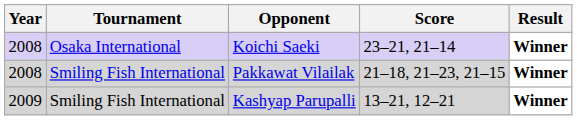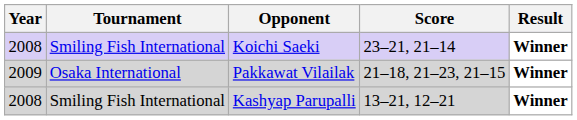 <table class="sortable wikitable" style="font-size: 90%;">
 <tr>
 <th>Year</th>
 <th>Tournament</th>
 <th>Opponent</th>
 <th>Score</th>
 <th>Result</th>
 </tr>
 <tr style="background:#D8CEF6">
 <td align="center">2008</td>
-<td align="left"><a href='#'>Osaka International</a></td>
+<td align="left"><a href='#'>Smiling Fish International</a></td>
 <td align="left"> <a href='#'>Koichi Saeki</a></td>
 <td align="left">23–21, 21–14</td>
 <td style="text-align:left; background:white"> <strong>Winner</strong></td>
 </tr>
 <tr style="background:#D5D5D5">
-<td align="center">2008</td>
-<td align="left"><a href='#'>Smiling Fish International</a></td>
+<td align="center">2009</td>
+<td align="left"><a href='#'>Osaka International</a></td>
 <td align="left"> <a href='#'>Pakkawat Vilailak</a></td>
 <td align="left">21–18, 21–23, 21–15</td>
 <td style="text-align:left; background:white"> <strong>Winner</strong></td>
 </tr>
 <tr style="background:#D5D5D5">
-<td align="center">2009</td>
+<td align="center">2008</td>
 <td align="left">Smiling Fish International</td>
 <td align="left"> <a href='#'>Kashyap Parupalli</a></td>
 <td align="left">13–21, 12–21</td>
 <td style="text-align:left; background:white"> <strong>Winner</strong></td>
 </tr>
 </table>
